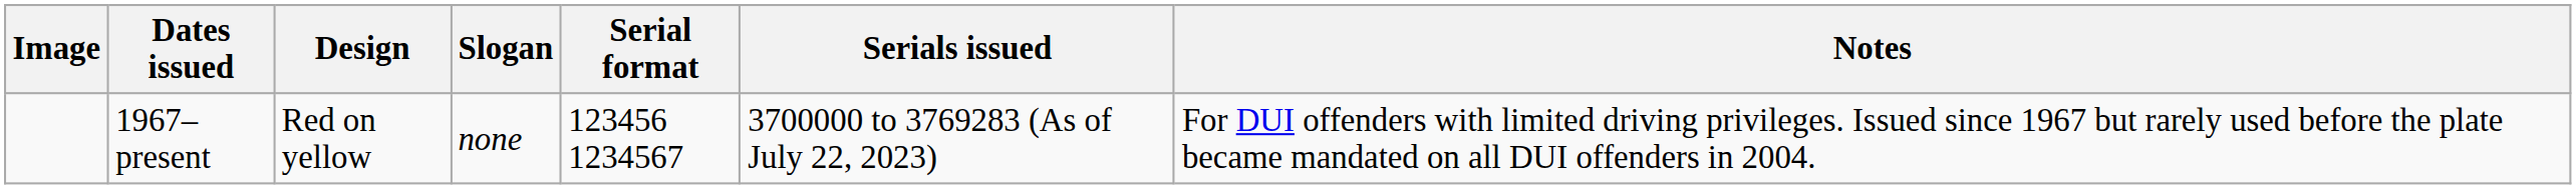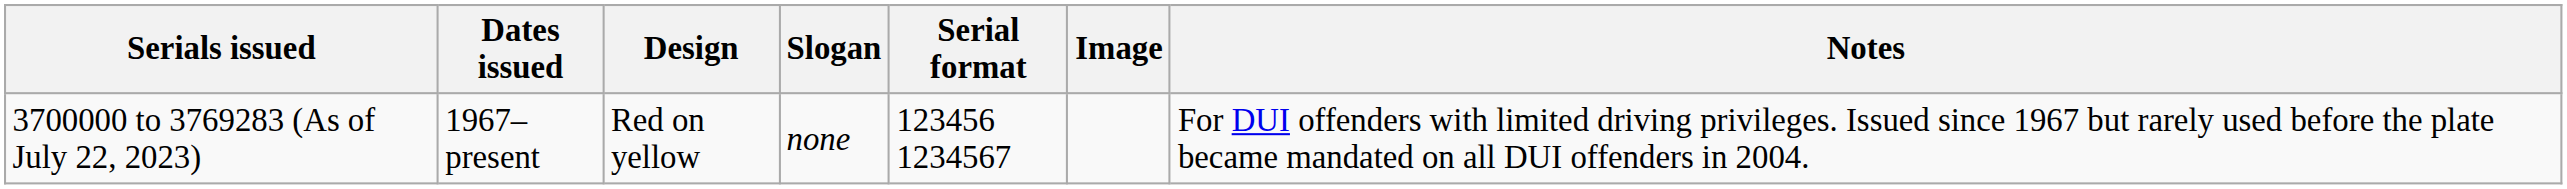 <table class="wikitable">
 <tr>
-<th>Image</th>
+<th>Serials issued</th>
 <th>Dates issued</th>
 <th>Design</th>
 <th>Slogan</th>
 <th>Serial format</th>
-<th>Serials issued</th>
+<th>Image</th>
 <th>Notes</th>
 </tr>
 <tr>
-<td></td>
+<td>3700000 to  3769283 (As of July 22, 2023)</td>
 <td>1967–present</td>
 <td>Red on yellow</td>
 <td><em>none</em></td>
 <td>123456<br>1234567</td>
-<td>3700000 to  3769283 (As of July 22, 2023)</td>
+<td></td>
 <td>For <a href='#'>DUI</a> offenders with limited driving privileges. Issued since 1967 but rarely used before the plate became mandated on all DUI offenders in 2004.</td>
 </tr>
 </table>
